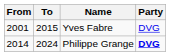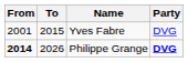 <table class="wikitable">
 <tr>
 <th>From</th>
 <th>To</th>
 <th>Name</th>
 <th>Party</th>
 </tr>
 <tr>
 <td>2001</td>
 <td>2015</td>
 <td>Yves Fabre</td>
 <td><a href='#'>DVG</a></td>
 </tr>
 <tr>
-<td>2014</td>
-<td>2024</td>
+<td><strong>2014</strong></td>
+<td>2026</td>
 <td>Philippe Grange</td>
 <td><strong><a href='#'>DVG</a></strong></td>
 </tr>
 </table>
